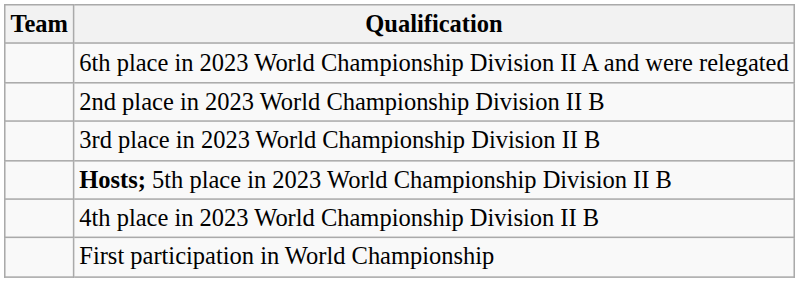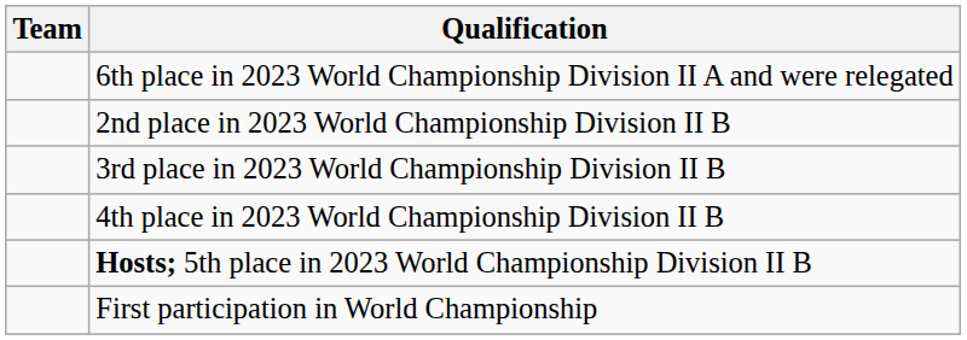 <table class="wikitable">
 <tr>
 <th>Team</th>
 <th>Qualification</th>
 </tr>
 <tr>
 <td></td>
 <td>6th place in 2023 World Championship Division II A and were relegated</td>
 </tr>
 <tr>
 <td></td>
 <td>2nd place in 2023 World Championship Division II B</td>
 </tr>
 <tr>
 <td></td>
 <td>3rd place in 2023 World Championship Division II B</td>
 </tr>
 <tr>
 <td></td>
-<td><strong>Hosts;</strong> 5th place in 2023 World Championship Division II B</td>
+<td>4th place in 2023 World Championship Division II B</td>
 </tr>
 <tr>
 <td></td>
-<td>4th place in 2023 World Championship Division II B</td>
+<td><strong>Hosts;</strong> 5th place in 2023 World Championship Division II B</td>
 </tr>
 <tr>
 <td></td>
 <td>First participation in World Championship</td>
 </tr>
 </table>
